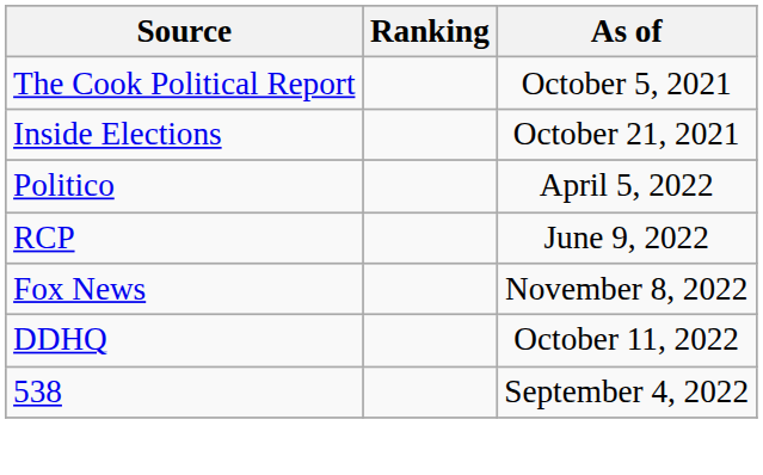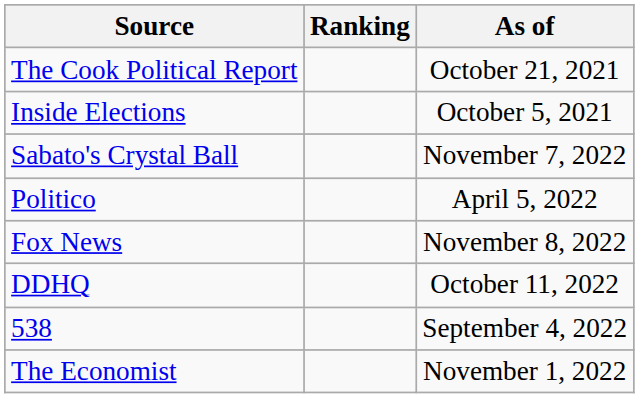 <table class="wikitable" style="text-align:center">
 <tr>
 <th>Source</th>
 <th>Ranking</th>
 <th>As of</th>
 </tr>
 <tr>
 <td align=left><a href='#'>The Cook Political Report</a></td>
 <td></td>
-<td>October 5, 2021</td>
+<td>October 21, 2021</td>
 </tr>
 <tr>
 <td align=left><a href='#'>Inside Elections</a></td>
 <td></td>
-<td>October 21, 2021</td>
+<td>October 5, 2021</td>
+</tr>
+<tr>
+<td align=left><a href='#'>Sabato's Crystal Ball</a></td>
+<td></td>
+<td>November 7, 2022</td>
 </tr>
 <tr>
 <td align="left"><a href='#'>Politico</a></td>
 <td></td>
 <td>April 5, 2022</td>
-</tr>
-<tr>
-<td align="left"><a href='#'>RCP</a></td>
-<td></td>
-<td>June 9, 2022</td>
 </tr>
 <tr>
 <td align=left><a href='#'>Fox News</a></td>
 <td></td>
 <td>November 8, 2022</td>
 </tr>
 <tr>
 <td align="left"><a href='#'>DDHQ</a></td>
 <td></td>
 <td>October 11, 2022</td>
 </tr>
 <tr>
 <td align="left"><a href='#'>538</a></td>
 <td></td>
 <td>September 4, 2022</td>
 </tr>
+<tr>
+<td align="left"><a href='#'>The Economist</a></td>
+<td></td>
+<td>November 1, 2022</td>
+</tr>
 </table>
